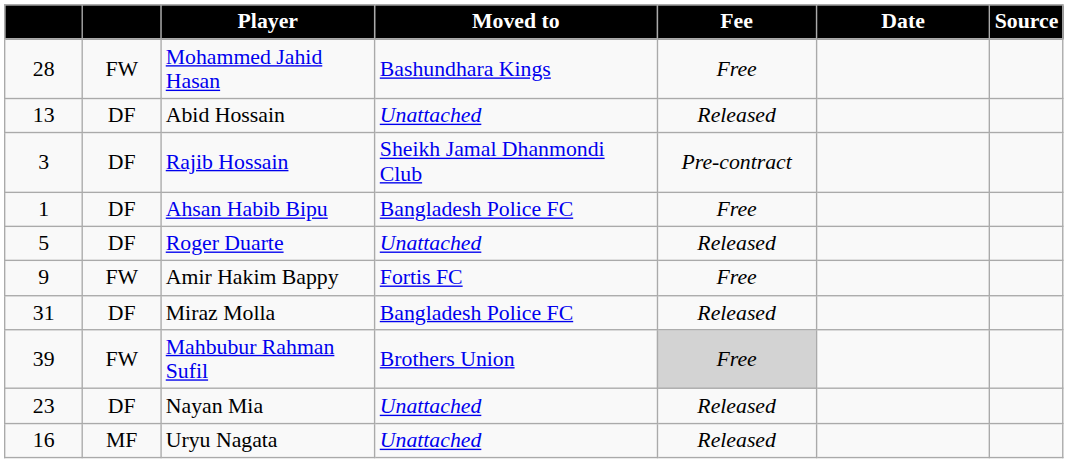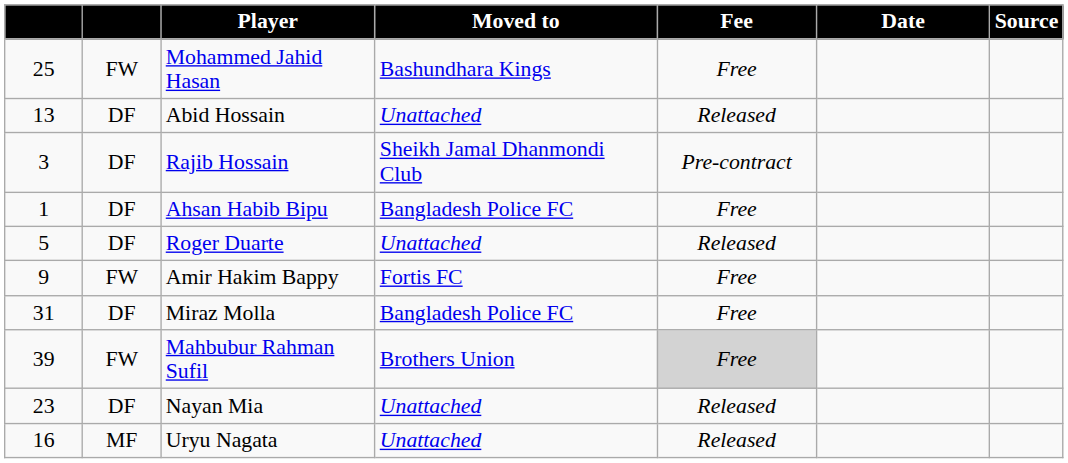 <table class="wikitable plainrowheaders sortable" style="text-align:center">
 <tr>
 <th style="background:black; color:white; width:50px;"></th>
 <th style="background:black; color:white; width:50px;"></th>
 <th style="background:black; color:white; width:150px;">Player</th>
 <th style="background:black; color:white; width:200px;">Moved to</th>
 <th style="background:black; color:white; width:110px;">Fee</th>
 <th style="background:black; color:white; width:120px;">Date</th>
 <th style="background:black; color:white; width:25px;">Source</th>
 </tr>
 <tr>
-<td align="center">28</td>
+<td align="center">25</td>
 <td align="center">FW</td>
 <td align="left"><a href='#'>Mohammed Jahid Hasan</a></td>
 <td align="left"><a href='#'>Bashundhara Kings</a></td>
 <td align="center"><em>Free</em></td>
 <td></td>
 <td></td>
 </tr>
 <tr>
 <td align="center">13</td>
 <td align="center">DF</td>
 <td align="left">Abid Hossain</td>
 <td align="left"><em><a href='#'>Unattached</a></em></td>
 <td align="center"><em>Released</em></td>
 <td></td>
 <td></td>
 </tr>
 <tr>
 <td align="center">3</td>
 <td align="center">DF</td>
 <td align="left"><a href='#'>Rajib Hossain</a></td>
 <td align="left"><a href='#'>Sheikh Jamal Dhanmondi Club</a></td>
 <td align="center"><em>Pre-contract</em></td>
 <td></td>
 <td></td>
 </tr>
 <tr>
 <td align="center">1</td>
 <td align="center">DF</td>
 <td align="left"><a href='#'>Ahsan Habib Bipu</a></td>
 <td align="left"><a href='#'>Bangladesh Police FC</a></td>
 <td align="center"><em>Free</em></td>
 <td></td>
 <td></td>
 </tr>
 <tr>
 <td align="center">5</td>
 <td align="center">DF</td>
 <td align="left"> <a href='#'>Roger Duarte</a></td>
 <td align="left"><em><a href='#'>Unattached</a></em></td>
 <td align="center"><em>Released</em></td>
 <td></td>
 <td></td>
 </tr>
 <tr>
 <td align="center">9</td>
 <td align="center">FW</td>
 <td align="left">Amir Hakim Bappy</td>
 <td align="left"><a href='#'>Fortis FC</a></td>
 <td align="center"><em>Free</em></td>
 <td></td>
 <td></td>
 </tr>
 <tr>
 <td align="center">31</td>
 <td align="center">DF</td>
 <td align="left">Miraz Molla</td>
 <td align="left"><a href='#'>Bangladesh Police FC</a></td>
-<td align="center"><em>Released</em></td>
+<td align="center"><em>Free</em></td>
 <td></td>
 <td></td>
 </tr>
 <tr>
 <td align="center">39</td>
 <td align="center">FW</td>
 <td align="left"><a href='#'>Mahbubur Rahman Sufil</a></td>
 <td align="left"><a href='#'>Brothers Union</a></td>
 <td align="center" style="background: lightgrey;"><em>Free</em></td>
 <td></td>
 <td></td>
 </tr>
 <tr>
 <td align="center">23</td>
 <td align="center">DF</td>
 <td align="left">Nayan Mia</td>
 <td align="left"><em><a href='#'>Unattached</a></em></td>
 <td align="center"><em>Released</em></td>
 <td></td>
 <td></td>
 </tr>
 <tr>
 <td align="center">16</td>
 <td align="center">MF</td>
 <td align="left"> Uryu Nagata</td>
 <td align="left"><em><a href='#'>Unattached</a></em></td>
 <td align="center"><em>Released</em></td>
 <td></td>
 <td></td>
 </tr>
 </table>
